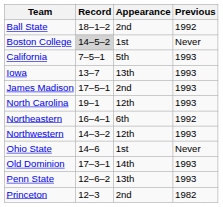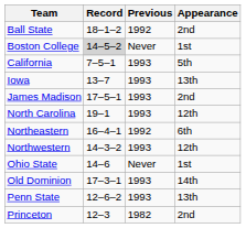 <table class="wikitable sortable">
 <tr>
 <th>Team</th>
 <th>Record</th>
+<th>Previous</th>
 <th>Appearance</th>
-<th>Previous</th>
 </tr>
 <tr>
 <td><a href='#'>Ball State</a></td>
 <td>18–1–2</td>
+<td>1992</td>
 <td>2nd</td>
-<td>1992</td>
 </tr>
 <tr>
 <td><a href='#'>Boston College</a></td>
 <td style="background: lightgrey;">14–5–2</td>
+<td>Never</td>
 <td>1st</td>
-<td>Never</td>
 </tr>
 <tr>
 <td><a href='#'>California</a></td>
 <td>7–5–1</td>
+<td>1993</td>
 <td>5th</td>
-<td>1993</td>
 </tr>
 <tr>
 <td><a href='#'>Iowa</a></td>
 <td>13–7</td>
+<td>1993</td>
 <td>13th</td>
-<td>1993</td>
 </tr>
 <tr>
 <td><a href='#'>James Madison</a></td>
 <td>17–5–1</td>
+<td>1993</td>
 <td>2nd</td>
-<td>1993</td>
 </tr>
 <tr>
 <td><a href='#'>North Carolina</a></td>
 <td>19–1</td>
+<td>1993</td>
 <td>12th</td>
-<td>1993</td>
 </tr>
 <tr>
 <td><a href='#'>Northeastern</a></td>
 <td>16–4–1</td>
+<td>1992</td>
 <td>6th</td>
-<td>1992</td>
 </tr>
 <tr>
 <td><a href='#'>Northwestern</a></td>
 <td>14–3–2</td>
+<td>1993</td>
 <td>12th</td>
-<td>1993</td>
 </tr>
 <tr>
 <td><a href='#'>Ohio State</a></td>
 <td>14–6</td>
+<td>Never</td>
 <td>1st</td>
-<td>Never</td>
 </tr>
 <tr>
 <td><a href='#'>Old Dominion</a></td>
 <td>17–3–1</td>
+<td>1993</td>
 <td>14th</td>
-<td>1993</td>
 </tr>
 <tr>
 <td><a href='#'>Penn State</a></td>
 <td>12–6–2</td>
+<td>1993</td>
 <td>13th</td>
-<td>1993</td>
 </tr>
 <tr>
 <td><a href='#'>Princeton</a></td>
 <td>12–3</td>
+<td>1982</td>
 <td>2nd</td>
-<td>1982</td>
 </tr>
 </table>
